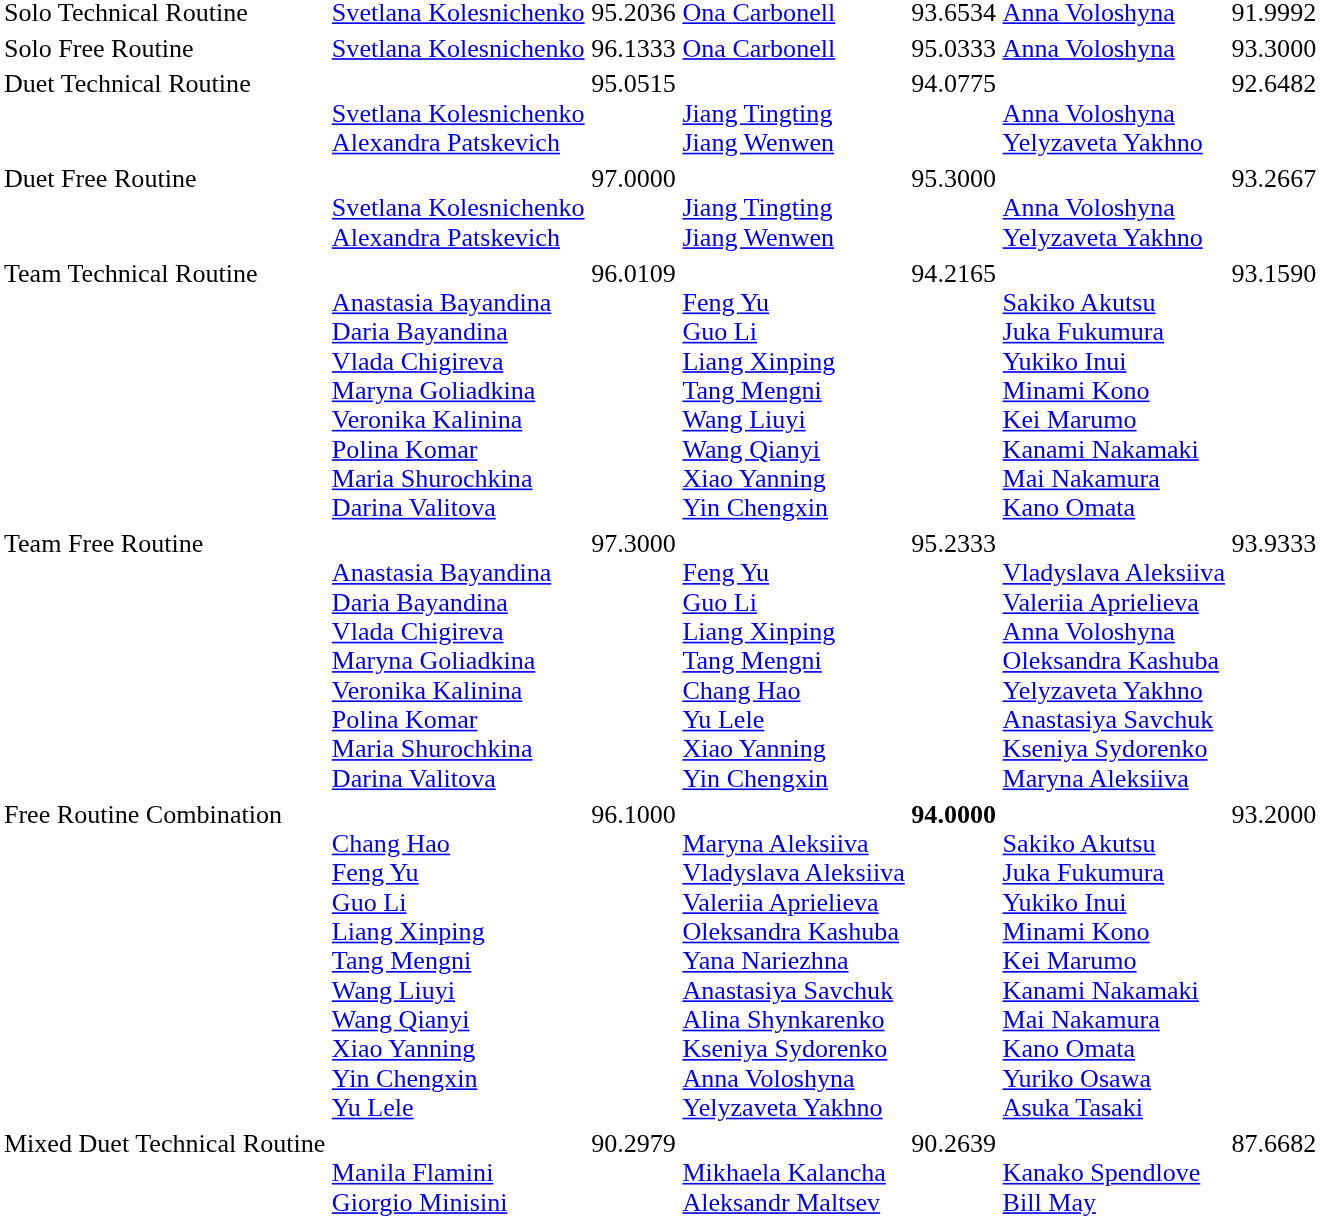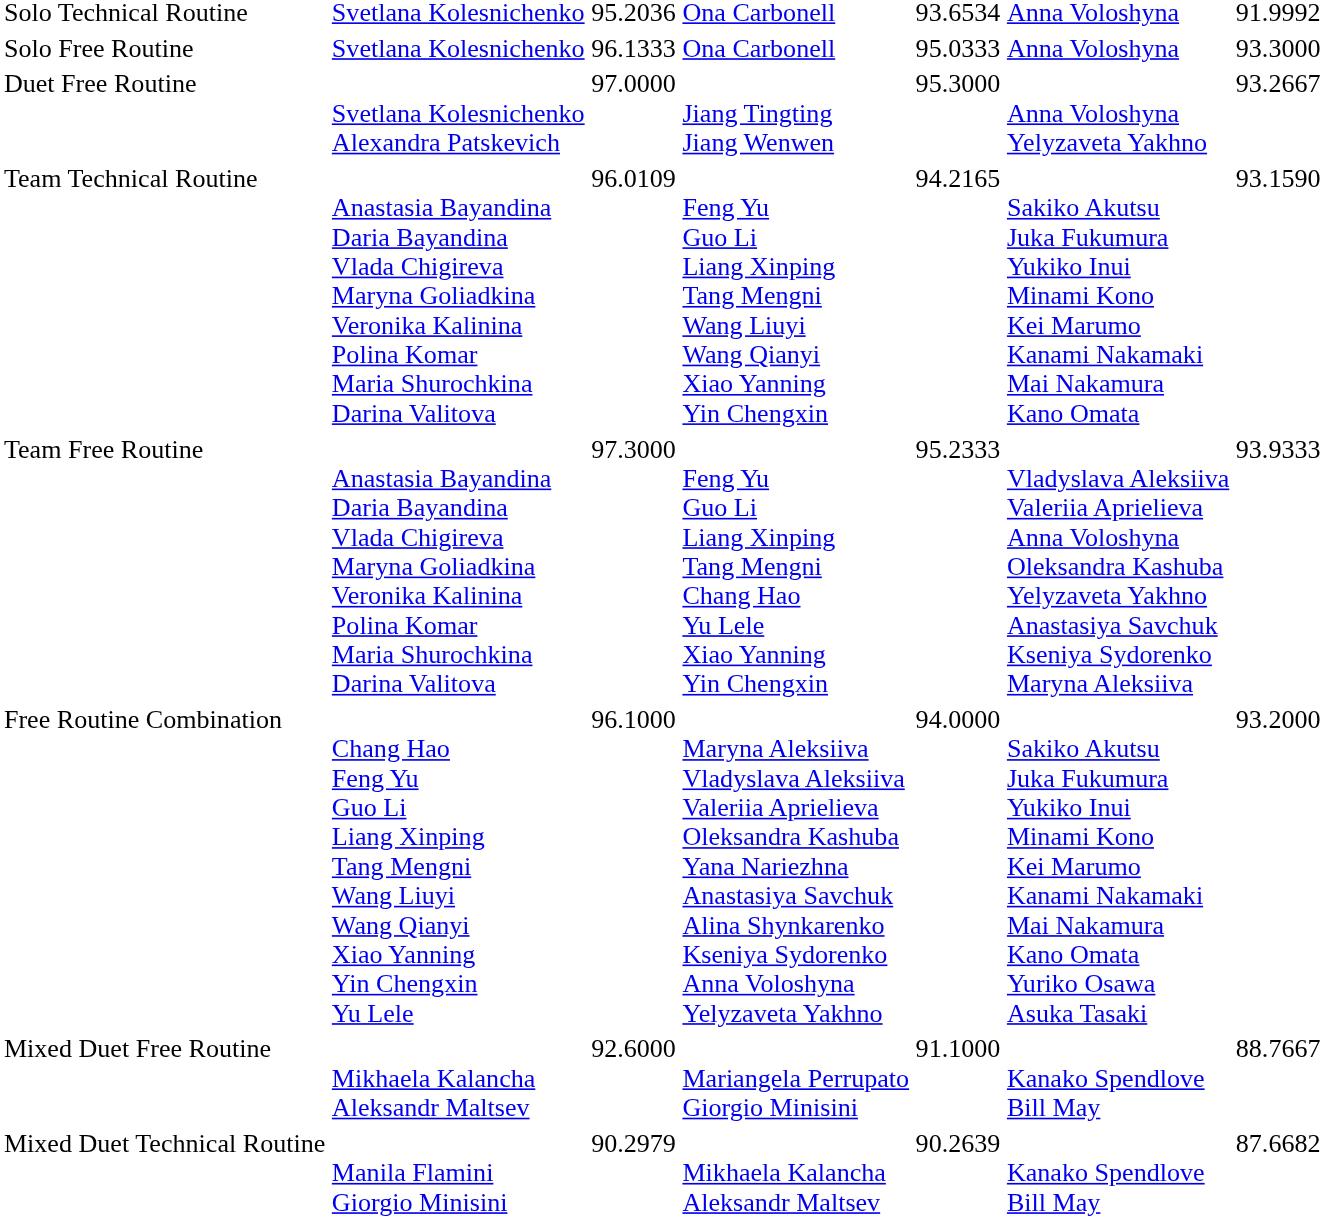 <table>
 <tr valign="top">
 <td>Solo Technical Routine<br></td>
 <td><a href='#'>Svetlana Kolesnichenko</a><br></td>
 <td>95.2036</td>
 <td><a href='#'>Ona Carbonell</a><br></td>
 <td>93.6534</td>
 <td><a href='#'>Anna Voloshyna</a><br></td>
 <td>91.9992</td>
 </tr>
 <tr valign="top">
 <td>Solo Free Routine<br></td>
 <td><a href='#'>Svetlana Kolesnichenko</a><br></td>
 <td>96.1333</td>
 <td><a href='#'>Ona Carbonell</a><br></td>
 <td>95.0333</td>
 <td><a href='#'>Anna Voloshyna</a><br></td>
 <td>93.3000</td>
-</tr>
-<tr valign="top">
-<td>Duet Technical Routine<br></td>
-<td><br><a href='#'>Svetlana Kolesnichenko</a><br><a href='#'>Alexandra Patskevich</a></td>
-<td>95.0515</td>
-<td><br><a href='#'>Jiang Tingting</a><br><a href='#'>Jiang Wenwen</a></td>
-<td>94.0775</td>
-<td><br><a href='#'>Anna Voloshyna</a><br><a href='#'>Yelyzaveta Yakhno</a></td>
-<td>92.6482</td>
 </tr>
 <tr valign="top">
 <td>Duet Free Routine<br></td>
 <td><br><a href='#'>Svetlana Kolesnichenko</a><br><a href='#'>Alexandra Patskevich</a></td>
 <td>97.0000</td>
 <td><br><a href='#'>Jiang Tingting</a><br><a href='#'>Jiang Wenwen</a></td>
 <td>95.3000</td>
 <td><br><a href='#'>Anna Voloshyna</a><br><a href='#'>Yelyzaveta Yakhno</a></td>
 <td>93.2667</td>
 </tr>
 <tr valign="top">
 <td>Team Technical Routine<br></td>
 <td><br><a href='#'>Anastasia Bayandina</a><br><a href='#'>Daria Bayandina</a><br><a href='#'>Vlada Chigireva</a><br><a href='#'>Maryna Goliadkina</a><br><a href='#'>Veronika Kalinina</a><br><a href='#'>Polina Komar</a><br><a href='#'>Maria Shurochkina</a><br><a href='#'>Darina Valitova</a></td>
 <td>96.0109</td>
 <td><br><a href='#'>Feng Yu</a><br><a href='#'>Guo Li</a><br><a href='#'>Liang Xinping</a><br><a href='#'>Tang Mengni</a><br><a href='#'>Wang Liuyi</a><br><a href='#'>Wang Qianyi</a><br><a href='#'>Xiao Yanning</a><br><a href='#'>Yin Chengxin</a></td>
 <td>94.2165</td>
 <td><br><a href='#'>Sakiko Akutsu</a><br><a href='#'>Juka Fukumura</a><br><a href='#'>Yukiko Inui</a><br><a href='#'>Minami Kono</a><br><a href='#'>Kei Marumo</a><br><a href='#'>Kanami Nakamaki</a><br><a href='#'>Mai Nakamura</a><br><a href='#'>Kano Omata</a></td>
 <td>93.1590</td>
 </tr>
 <tr valign="top">
 <td>Team Free Routine<br></td>
 <td><br><a href='#'>Anastasia Bayandina</a><br><a href='#'>Daria Bayandina</a><br><a href='#'>Vlada Chigireva</a><br><a href='#'>Maryna Goliadkina</a><br><a href='#'>Veronika Kalinina</a><br><a href='#'>Polina Komar</a><br><a href='#'>Maria Shurochkina</a><br><a href='#'>Darina Valitova</a></td>
 <td>97.3000</td>
 <td><br><a href='#'>Feng Yu</a><br><a href='#'>Guo Li</a><br><a href='#'>Liang Xinping</a><br><a href='#'>Tang Mengni</a><br><a href='#'>Chang Hao</a><br><a href='#'>Yu Lele</a><br><a href='#'>Xiao Yanning</a><br><a href='#'>Yin Chengxin</a></td>
 <td>95.2333</td>
 <td><br><a href='#'>Vladyslava Aleksiiva</a><br><a href='#'>Valeriia Aprielieva</a><br><a href='#'>Anna Voloshyna</a><br><a href='#'>Oleksandra Kashuba</a><br><a href='#'>Yelyzaveta Yakhno</a><br><a href='#'>Anastasiya Savchuk</a><br><a href='#'>Kseniya Sydorenko</a><br><a href='#'>Maryna Aleksiiva</a></td>
 <td>93.9333</td>
 </tr>
 <tr valign="top">
 <td>Free Routine Combination<br></td>
 <td><br><a href='#'>Chang Hao</a><br><a href='#'>Feng Yu</a><br><a href='#'>Guo Li</a><br><a href='#'>Liang Xinping</a><br><a href='#'>Tang Mengni</a><br><a href='#'>Wang Liuyi</a><br><a href='#'>Wang Qianyi</a><br><a href='#'>Xiao Yanning</a><br><a href='#'>Yin Chengxin</a><br><a href='#'>Yu Lele</a></td>
 <td>96.1000</td>
 <td><br><a href='#'>Maryna Aleksiiva</a><br><a href='#'>Vladyslava Aleksiiva</a><br><a href='#'>Valeriia Aprielieva</a><br><a href='#'>Oleksandra Kashuba</a><br><a href='#'>Yana Nariezhna</a><br><a href='#'>Anastasiya Savchuk</a><br><a href='#'>Alina Shynkarenko</a><br><a href='#'>Kseniya Sydorenko</a><br><a href='#'>Anna Voloshyna</a><br><a href='#'>Yelyzaveta Yakhno</a></td>
-<td><strong>94.0000</strong></td>
+<td>94.0000</td>
 <td><br><a href='#'>Sakiko Akutsu</a><br><a href='#'>Juka Fukumura</a><br><a href='#'>Yukiko Inui</a><br><a href='#'>Minami Kono</a><br><a href='#'>Kei Marumo</a><br><a href='#'>Kanami Nakamaki</a><br><a href='#'>Mai Nakamura</a><br><a href='#'>Kano Omata</a><br><a href='#'>Yuriko Osawa</a><br><a href='#'>Asuka Tasaki</a></td>
 <td>93.2000</td>
+</tr>
+<tr valign="top">
+<td>Mixed Duet Free Routine<br></td>
+<td><br><a href='#'>Mikhaela Kalancha</a><br><a href='#'>Aleksandr Maltsev</a></td>
+<td>92.6000</td>
+<td><br><a href='#'>Mariangela Perrupato</a><br><a href='#'>Giorgio Minisini</a></td>
+<td>91.1000</td>
+<td><br><a href='#'>Kanako Spendlove</a><br><a href='#'>Bill May</a></td>
+<td>88.7667</td>
 </tr>
 <tr valign="top">
 <td>Mixed Duet Technical Routine<br></td>
 <td><br><a href='#'>Manila Flamini</a><br><a href='#'>Giorgio Minisini</a></td>
 <td>90.2979</td>
 <td><br><a href='#'>Mikhaela Kalancha</a><br><a href='#'>Aleksandr Maltsev</a></td>
 <td>90.2639</td>
 <td><br><a href='#'>Kanako Spendlove</a><br><a href='#'>Bill May</a></td>
 <td>87.6682</td>
 </tr>
 </table>
